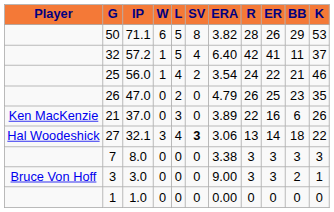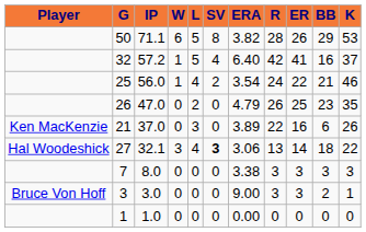 <table class="wikitable sortable">
 <tr>
 <th style="background:#f47937; color:#000080">Player</th>
 <th style="background:#f47937; color:#000080">G</th>
 <th style="background:#f47937; color:#000080">IP</th>
 <th style="background:#f47937; color:#000080">W</th>
 <th style="background:#f47937; color:#000080">L</th>
 <th style="background:#f47937; color:#000080">SV</th>
 <th style="background:#f47937; color:#000080">ERA</th>
 <th style="background:#f47937; color:#000080">R</th>
 <th style="background:#f47937; color:#000080">ER</th>
 <th style="background:#f47937; color:#000080">BB</th>
 <th style="background:#f47937; color:#000080">K</th>
 </tr>
 <tr align="center">
 <td></td>
 <td>50</td>
 <td>71.1</td>
 <td>6</td>
 <td>5</td>
 <td>8</td>
 <td>3.82</td>
 <td>28</td>
 <td>26</td>
 <td>29</td>
 <td>53</td>
 </tr>
 <tr align="center">
 <td></td>
 <td>32</td>
 <td>57.2</td>
 <td>1</td>
 <td>5</td>
 <td>4</td>
 <td>6.40</td>
 <td>42</td>
 <td>41</td>
-<td>11</td>
+<td>16</td>
 <td>37</td>
 </tr>
 <tr align="center">
 <td></td>
 <td>25</td>
 <td>56.0</td>
 <td>1</td>
 <td>4</td>
 <td>2</td>
 <td>3.54</td>
 <td>24</td>
 <td>22</td>
 <td>21</td>
 <td>46</td>
 </tr>
 <tr align="center">
 <td></td>
 <td>26</td>
 <td>47.0</td>
 <td>0</td>
 <td>2</td>
 <td>0</td>
 <td>4.79</td>
 <td>26</td>
 <td>25</td>
 <td>23</td>
 <td>35</td>
 </tr>
 <tr align="center">
 <td><a href='#'>Ken MacKenzie</a></td>
 <td>21</td>
 <td>37.0</td>
 <td>0</td>
 <td>3</td>
 <td>0</td>
 <td>3.89</td>
 <td>22</td>
 <td>16</td>
 <td>6</td>
 <td>26</td>
 </tr>
 <tr align="center">
 <td><a href='#'>Hal Woodeshick</a></td>
 <td>27</td>
 <td>32.1</td>
 <td>3</td>
 <td>4</td>
 <td><strong>3</strong></td>
 <td>3.06</td>
 <td>13</td>
 <td>14</td>
 <td>18</td>
 <td>22</td>
 </tr>
 <tr align="center">
 <td></td>
 <td>7</td>
 <td>8.0</td>
 <td>0</td>
 <td>0</td>
 <td>0</td>
 <td>3.38</td>
 <td>3</td>
 <td>3</td>
 <td>3</td>
 <td>3</td>
 </tr>
 <tr align="center">
 <td><a href='#'>Bruce Von Hoff</a></td>
 <td>3</td>
 <td>3.0</td>
 <td>0</td>
 <td>0</td>
 <td>0</td>
 <td>9.00</td>
 <td>3</td>
 <td>3</td>
 <td>2</td>
 <td>1</td>
 </tr>
 <tr align="center">
 <td></td>
 <td>1</td>
 <td>1.0</td>
 <td>0</td>
 <td>0</td>
 <td>0</td>
 <td>0.00</td>
 <td>0</td>
 <td>0</td>
 <td>0</td>
 <td>0</td>
 </tr>
 </table>
